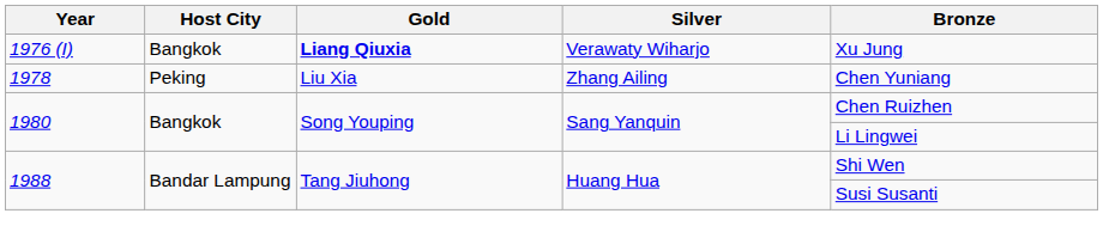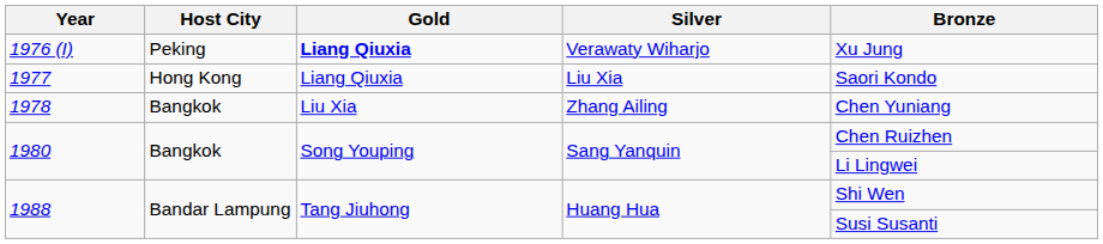 <table class="wikitable" style="text-align: left; width: 950px;">
 <tr>
 <th width="150">Year</th>
 <th width="150">Host City</th>
 <th width="300">Gold</th>
 <th width="300">Silver</th>
 <th width="300">Bronze</th>
 </tr>
 <tr>
 <td><a href='#'><em>1976 (I)</em></a></td>
-<td>Bangkok</td>
+<td>Peking</td>
 <td><strong> <a href='#'>Liang Qiuxia</a></strong></td>
 <td> <a href='#'>Verawaty Wiharjo</a></td>
 <td> <a href='#'>Xu Jung</a></td>
 </tr>
 <tr>
+<td><a href='#'><em>1977</em></a></td>
+<td>Hong Kong</td>
+<td> <a href='#'>Liang Qiuxia</a></td>
+<td> <a href='#'>Liu Xia</a></td>
+<td> <a href='#'>Saori Kondo</a></td>
+</tr>
+<tr>
 <td><a href='#'><em>1978</em></a></td>
-<td>Peking</td>
+<td>Bangkok</td>
 <td> <a href='#'>Liu Xia</a></td>
 <td> <a href='#'>Zhang Ailing</a></td>
 <td> <a href='#'>Chen Yuniang</a></td>
 </tr>
 <tr>
 <td rowspan=2><a href='#'><em>1980</em></a></td>
 <td rowspan=2>Bangkok</td>
 <td rowspan=2> <a href='#'>Song Youping</a></td>
 <td rowspan=2> <a href='#'>Sang Yanquin</a></td>
 <td> <a href='#'>Chen Ruizhen</a></td>
 </tr>
 <tr>
 <td> <a href='#'>Li Lingwei</a></td>
 </tr>
 <tr>
 <td rowspan=2><a href='#'><em>1988</em></a></td>
 <td rowspan=2>Bandar Lampung</td>
 <td rowspan=2> <a href='#'>Tang Jiuhong</a></td>
 <td rowspan=2> <a href='#'>Huang Hua</a></td>
 <td> <a href='#'>Shi Wen</a></td>
 </tr>
 <tr>
 <td> <a href='#'>Susi Susanti</a></td>
 </tr>
 </table>
